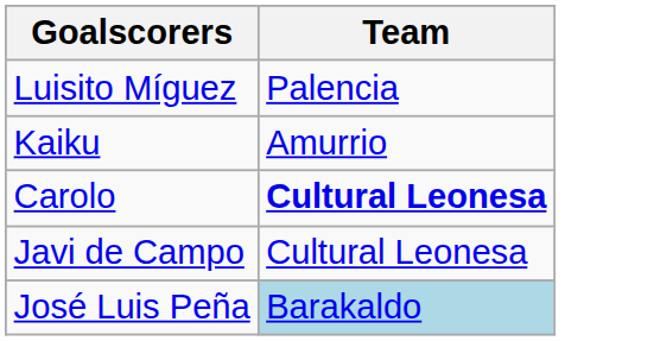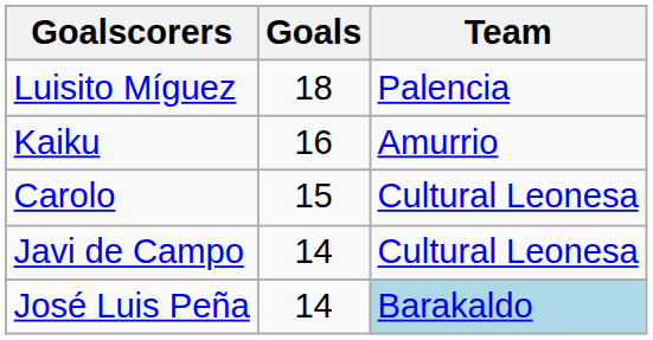 <table class="wikitable sortable">
 <tr>
 <th>Goalscorers</th>
+<th>Goals</th>
 <th>Team</th>
 </tr>
 <tr>
 <td> <a href='#'>Luisito Míguez</a></td>
+<td align=center>18</td>
 <td><a href='#'>Palencia</a></td>
 </tr>
 <tr>
 <td> <a href='#'>Kaiku</a></td>
+<td align=center>16</td>
 <td><a href='#'>Amurrio</a></td>
 </tr>
 <tr>
 <td> <a href='#'>Carolo</a></td>
-<td><strong><a href='#'>Cultural Leonesa</a></strong></td>
+<td align=center>15</td>
+<td><a href='#'>Cultural Leonesa</a></td>
 </tr>
 <tr>
 <td> <a href='#'>Javi de Campo</a></td>
+<td align=center>14</td>
 <td><a href='#'>Cultural Leonesa</a></td>
 </tr>
 <tr>
 <td> <a href='#'>José Luis Peña</a></td>
+<td align=center>14</td>
 <td style="background: lightblue;"><a href='#'>Barakaldo</a></td>
 </tr>
 </table>
